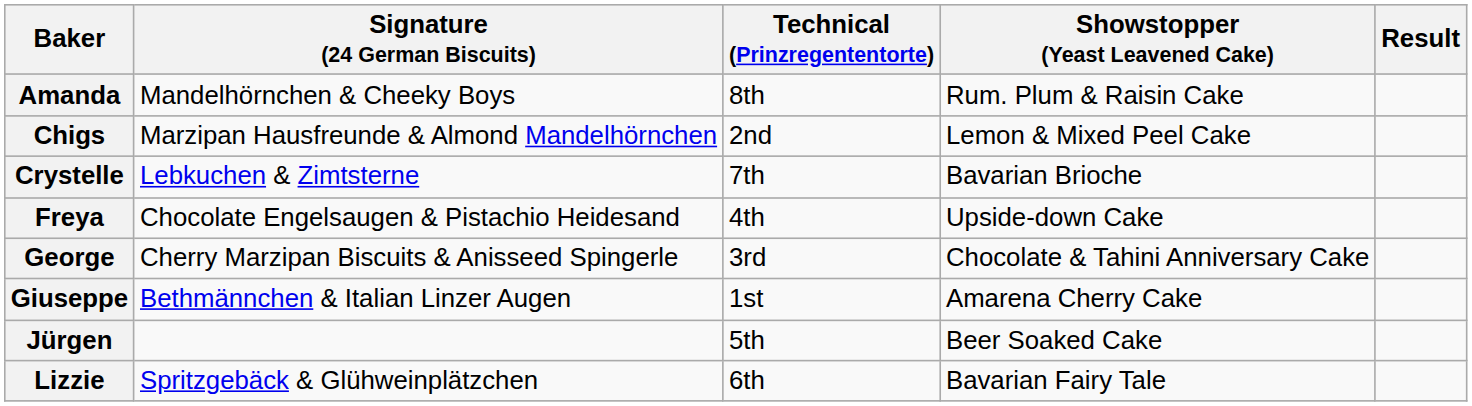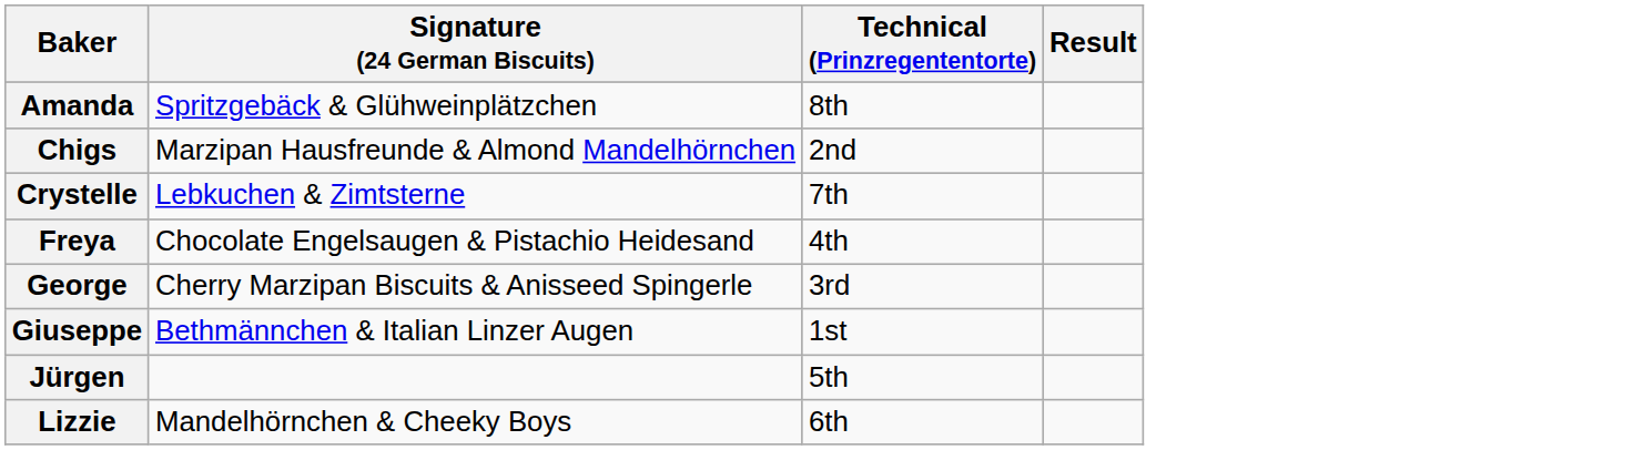 <table class="wikitable sortable col3center sticky-header">
 <tr>
 <th scope="col">Baker</th>
 <th scope="col" class="unsortable">Signature<br><small>(24 German Biscuits)</small></th>
 <th scope="col">Technical<br><small>(<a href='#'>Prinzregententorte</a>)</small></th>
-<th scope="col" class="unsortable">Showstopper<br><small>(Yeast Leavened Cake)</small></th>
 <th scope="col">Result</th>
 </tr>
 <tr>
 <th scope="row">Amanda</th>
-<td>Mandelhörnchen & Cheeky Boys</td>
+<td><a href='#'>Spritzgebäck</a> & Glühweinplätzchen</td>
 <td>8th</td>
-<td>Rum. Plum & Raisin Cake</td>
 <td></td>
 </tr>
 <tr>
 <th scope="row">Chigs</th>
 <td>Marzipan Hausfreunde & Almond <a href='#'>Mandelhörnchen</a></td>
 <td>2nd</td>
-<td>Lemon & Mixed Peel Cake</td>
 <td></td>
 </tr>
 <tr>
 <th scope="row">Crystelle</th>
 <td><a href='#'>Lebkuchen</a> & <a href='#'>Zimtsterne</a></td>
 <td>7th</td>
-<td>Bavarian Brioche</td>
 <td></td>
 </tr>
 <tr>
 <th scope="row">Freya</th>
 <td>Chocolate Engelsaugen & Pistachio Heidesand</td>
 <td>4th</td>
-<td>Upside-down Cake</td>
 <td></td>
 </tr>
 <tr>
 <th scope="row">George</th>
 <td>Cherry Marzipan Biscuits & Anisseed Spingerle</td>
 <td>3rd</td>
-<td>Chocolate & Tahini Anniversary Cake</td>
 <td></td>
 </tr>
 <tr>
 <th scope="row">Giuseppe</th>
 <td><a href='#'>Bethmännchen</a> & Italian Linzer Augen</td>
 <td>1st</td>
-<td>Amarena Cherry Cake</td>
 <td></td>
 </tr>
 <tr>
 <th scope="row">Jürgen</th>
 <td></td>
 <td>5th</td>
-<td>Beer Soaked Cake</td>
 <td></td>
 </tr>
 <tr>
 <th scope="row">Lizzie</th>
-<td><a href='#'>Spritzgebäck</a> & Glühweinplätzchen</td>
+<td>Mandelhörnchen & Cheeky Boys</td>
 <td>6th</td>
-<td>Bavarian Fairy Tale</td>
 <td></td>
 </tr>
 </table>
